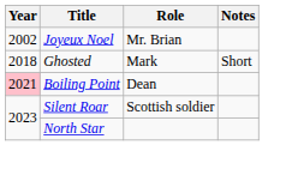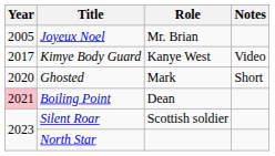 <table class="wikitable sortable">
 <tr>
 <th>Year</th>
 <th>Title</th>
 <th>Role</th>
 <th>Notes</th>
 </tr>
 <tr>
-<td>2002</td>
+<td>2005</td>
 <td><em><a href='#'>Joyeux Noel</a></em></td>
 <td>Mr. Brian</td>
 <td></td>
 </tr>
 <tr>
-<td>2018</td>
+<td>2017</td>
+<td><em>Kimye Body Guard</em></td>
+<td>Kanye West</td>
+<td>Video</td>
+</tr>
+<tr>
+<td>2020</td>
 <td><em>Ghosted</em></td>
 <td>Mark</td>
 <td>Short</td>
 </tr>
 <tr>
 <td style="background: pink;">2021</td>
 <td><em><a href='#'>Boiling Point</a></em></td>
 <td>Dean</td>
 <td></td>
 </tr>
 <tr>
 <td rowspan="2">2023</td>
 <td><em><a href='#'>Silent Roar</a></em></td>
 <td>Scottish soldier</td>
 <td></td>
 </tr>
 <tr>
 <td><em><a href='#'>North Star</a></em></td>
 <td></td>
 <td></td>
 </tr>
 </table>
